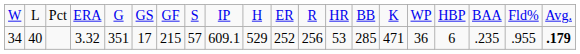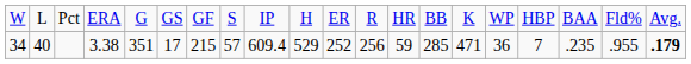 <table class=wikitable style="text-align:center">
 <tr>
 <td><a href='#'>W</a></td>
 <td>L</td>
 <td>Pct</td>
 <td><a href='#'>ERA</a></td>
 <td><a href='#'>G</a></td>
 <td><a href='#'>GS</a></td>
 <td><a href='#'>GF</a></td>
 <td><a href='#'>S</a></td>
 <td><a href='#'>IP</a></td>
 <td><a href='#'>H</a></td>
 <td><a href='#'>ER</a></td>
 <td><a href='#'>R</a></td>
 <td><a href='#'>HR</a></td>
 <td><a href='#'>BB</a></td>
 <td><a href='#'>K</a></td>
 <td><a href='#'>WP</a></td>
 <td><a href='#'>HBP</a></td>
 <td><a href='#'>BAA</a></td>
 <td><a href='#'>Fld%</a></td>
 <td><a href='#'>Avg.</a></td>
 </tr>
 <tr>
 <td>34</td>
 <td>40</td>
 <td></td>
-<td>3.32</td>
+<td>3.38</td>
 <td>351</td>
 <td>17</td>
 <td>215</td>
 <td>57</td>
-<td>609.1</td>
+<td>609.4</td>
 <td>529</td>
 <td>252</td>
 <td>256</td>
-<td>53</td>
+<td>59</td>
 <td>285</td>
 <td>471</td>
 <td>36</td>
-<td>6</td>
+<td>7</td>
 <td>.235</td>
 <td>.955</td>
 <td><strong>.179</strong></td>
 </tr>
 </table>
